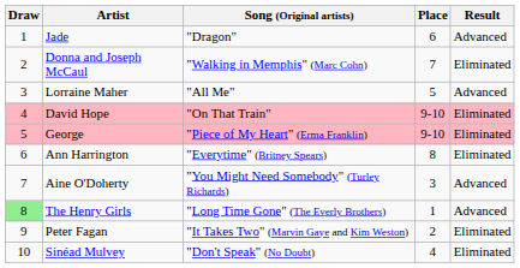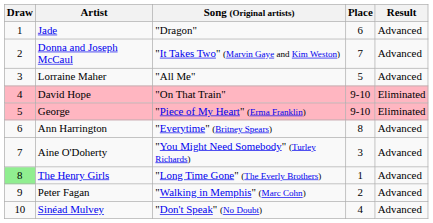 <table class="sortable wikitable" style="margin: 1em auto 1em auto; text-align:center">
 <tr>
 <th>Draw</th>
 <th>Artist</th>
 <th>Song <small>(Original artists)</small></th>
 <th>Place</th>
 <th>Result</th>
 </tr>
 <tr>
 <td>1</td>
 <td align="left"><a href='#'>Jade</a></td>
 <td align="left">"Dragon"</td>
 <td>6</td>
 <td align="left">Advanced</td>
 </tr>
 <tr>
 <td>2</td>
 <td align="left"><a href='#'>Donna and Joseph McCaul</a></td>
-<td align="left">"<a href='#'>Walking in Memphis</a>" <small>(<a href='#'>Marc Cohn</a>)</small></td>
+<td align="left">"<a href='#'>It Takes Two</a>" <small>(<a href='#'>Marvin Gaye</a> and <a href='#'>Kim Weston</a>)</small></td>
 <td>7</td>
-<td align="left">Eliminated</td>
+<td align="left">Advanced</td>
 </tr>
 <tr>
 <td>3</td>
 <td align="left">Lorraine Maher</td>
 <td align="left">"All Me"</td>
 <td>5</td>
 <td align="left">Advanced</td>
 </tr>
 <tr style="background:lightpink;">
 <td>4</td>
 <td align="left">David Hope</td>
 <td align="left">"On That Train"</td>
 <td>9-10</td>
 <td align="left">Eliminated</td>
 </tr>
 <tr style="background:lightpink;">
 <td>5</td>
 <td align="left">George</td>
 <td align="left">"<a href='#'>Piece of My Heart</a>" <small>(<a href='#'>Erma Franklin</a>)</small></td>
 <td>9-10</td>
 <td align="left">Eliminated</td>
 </tr>
 <tr>
 <td>6</td>
 <td align="left">Ann Harrington</td>
 <td align="left">"<a href='#'>Everytime</a>" <small>(<a href='#'>Britney Spears</a>)</small></td>
 <td>8</td>
-<td align="left">Eliminated</td>
+<td align="left">Advanced</td>
 </tr>
 <tr>
 <td>7</td>
 <td align="left">Aine O'Doherty</td>
 <td align="left">"<a href='#'>You Might Need Somebody</a>" <small>(<a href='#'>Turley Richards</a>)</small></td>
 <td>3</td>
 <td align="left">Advanced</td>
 </tr>
 <tr>
 <td style="background: lightgreen;">8</td>
 <td align="left"><a href='#'>The Henry Girls</a></td>
 <td align="left">"<a href='#'>Long Time Gone</a>" <small>(<a href='#'>The Everly Brothers</a>)</small></td>
 <td>1</td>
 <td align="left">Advanced</td>
 </tr>
 <tr>
 <td>9</td>
 <td align="left">Peter Fagan</td>
-<td align="left">"<a href='#'>It Takes Two</a>" <small>(<a href='#'>Marvin Gaye</a> and <a href='#'>Kim Weston</a>)</small></td>
+<td align="left">"<a href='#'>Walking in Memphis</a>" <small>(<a href='#'>Marc Cohn</a>)</small></td>
 <td>2</td>
-<td align="left">Eliminated</td>
+<td align="left">Advanced</td>
 </tr>
 <tr>
 <td>10</td>
 <td align="left"><a href='#'>Sinéad Mulvey</a></td>
 <td align="left">"<a href='#'>Don't Speak</a>" <small>(<a href='#'>No Doubt</a>)</small></td>
 <td>4</td>
-<td align="left">Eliminated</td>
+<td align="left">Advanced</td>
 </tr>
 </table>
